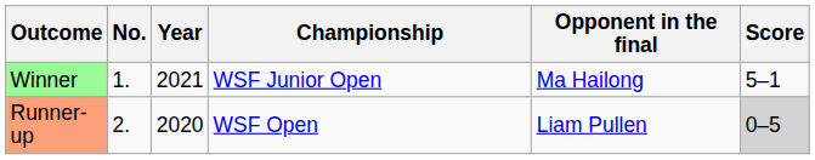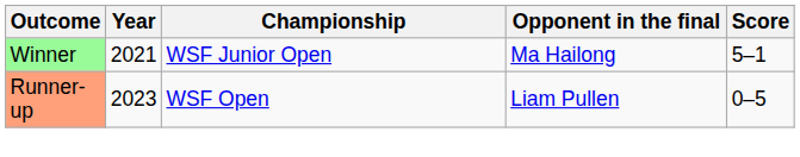 <table class="sortable wikitable">
 <tr>
 <th width="70">Outcome</th>
-<th width="20">No.</th>
 <th width="30">Year</th>
 <th width="320">Championship</th>
 <th width="200">Opponent in the final</th>
 <th width="30">Score</th>
 </tr>
 <tr>
 <td style="background:#98fb98;">Winner</td>
-<td>1.</td>
 <td>2021</td>
 <td><a href='#'>WSF Junior Open</a></td>
 <td> <a href='#'>Ma Hailong</a></td>
 <td>5–1</td>
 </tr>
 <tr>
 <td style="background:#ffa07a;">Runner-up</td>
-<td>2.</td>
-<td>2020</td>
+<td>2023</td>
 <td><a href='#'>WSF Open</a></td>
 <td> <a href='#'>Liam Pullen</a></td>
-<td style="background: lightgrey;">0–5</td>
+<td>0–5</td>
 </tr>
 </table>
